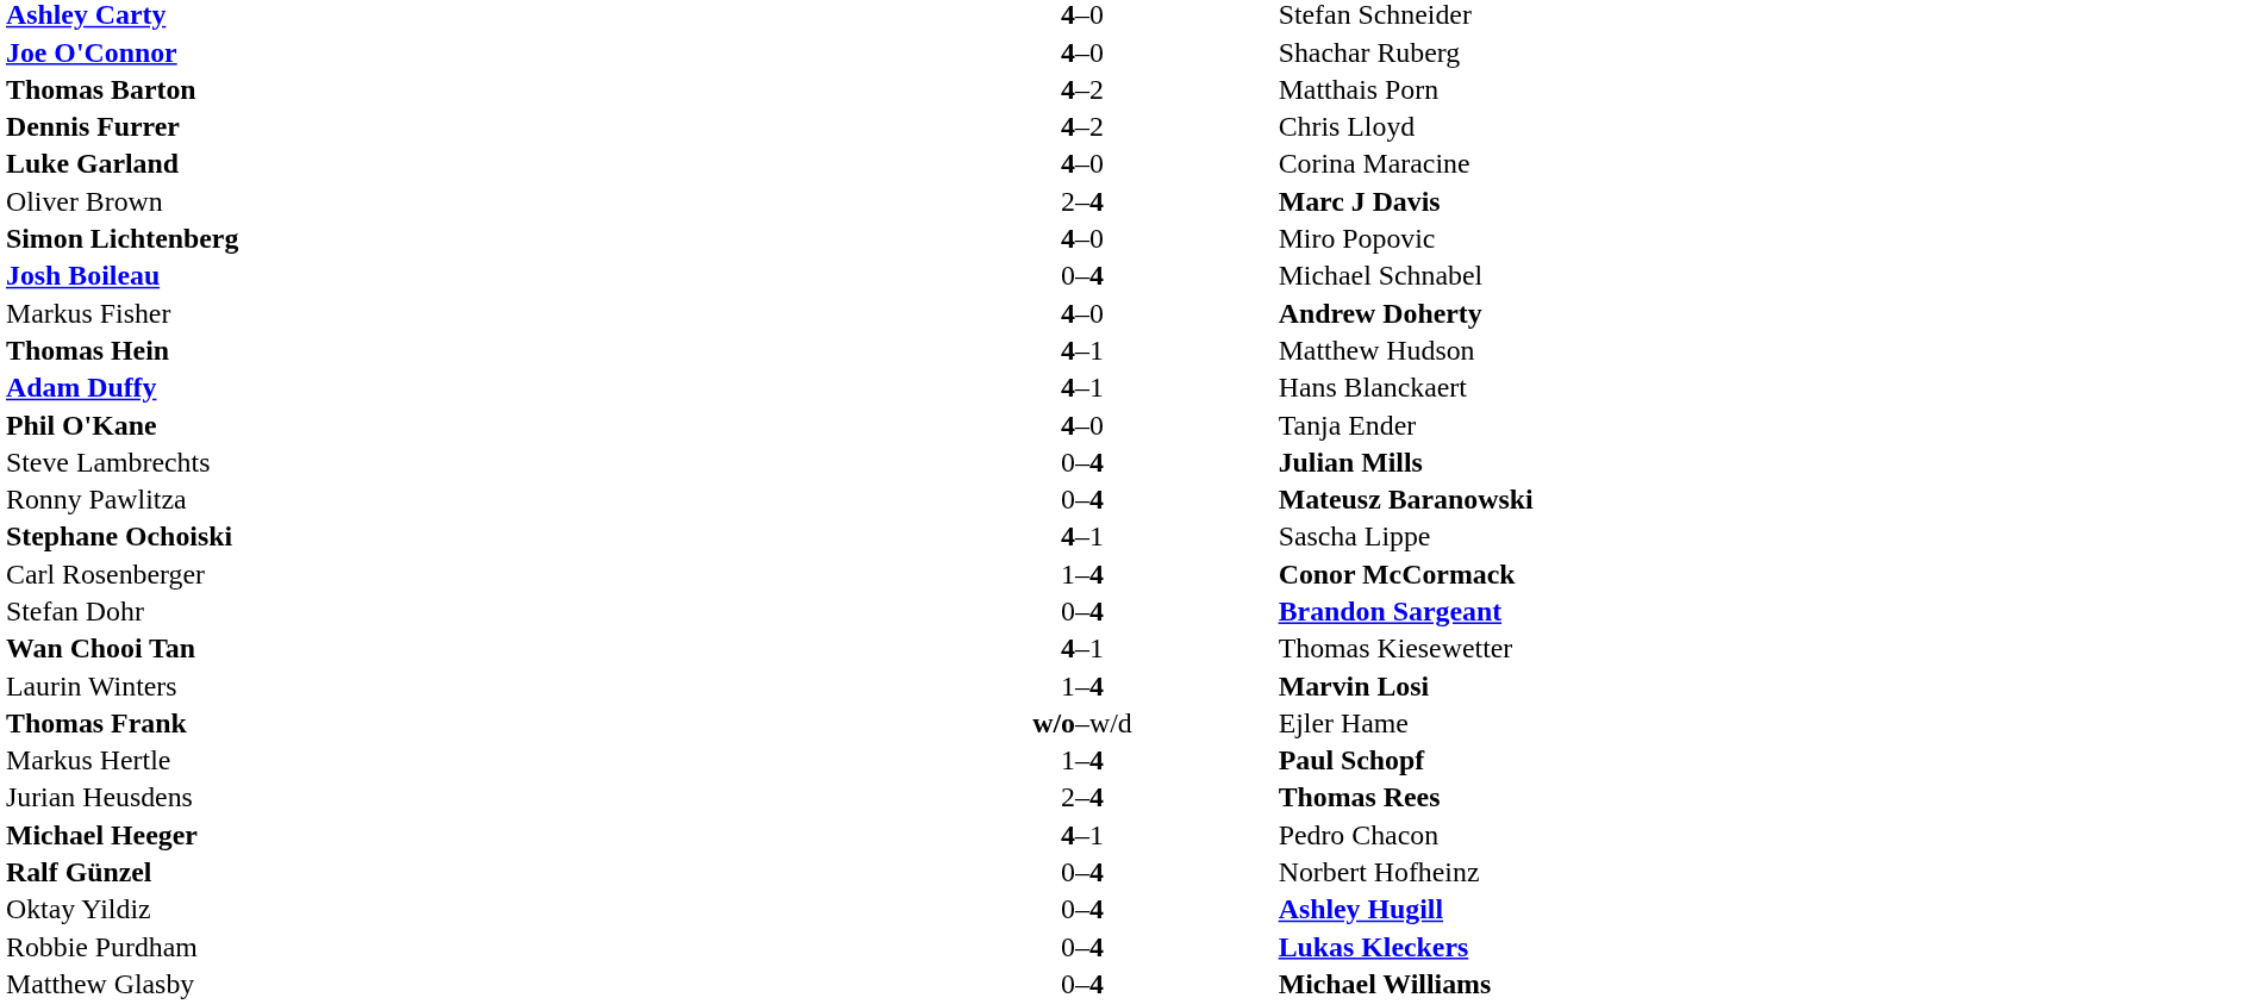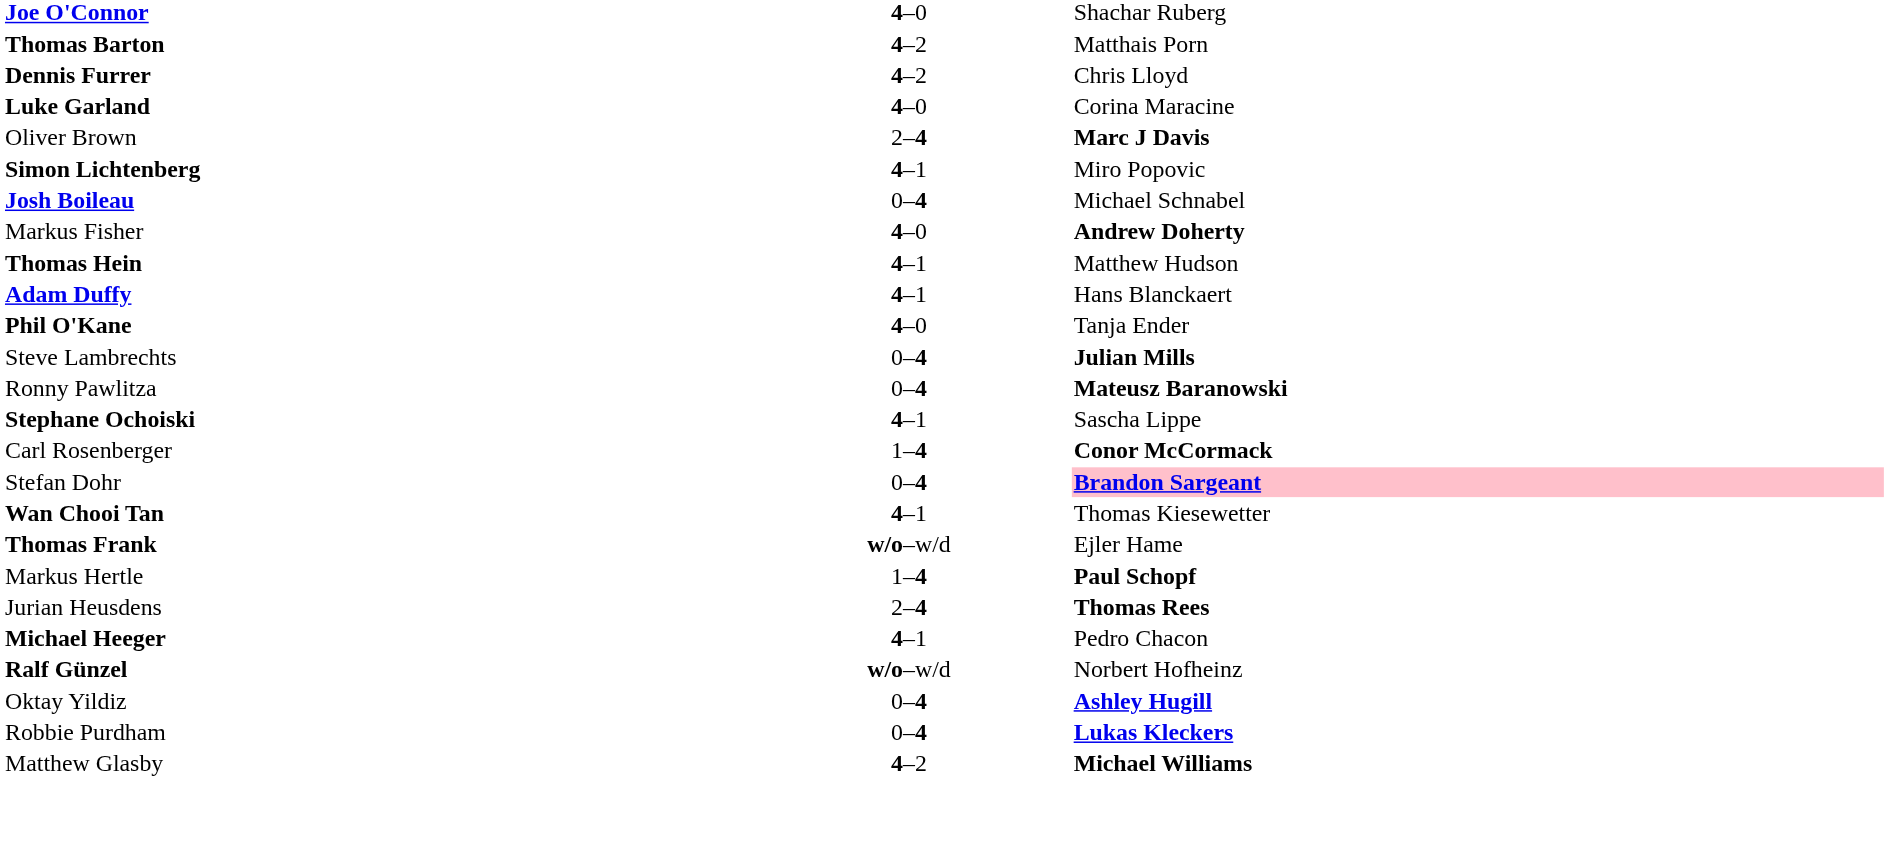 <table width="100%" cellspacing="1">
 <tr>
 <th width45%></th>
 <th width10%></th>
 <th width45%></th>
-</tr>
-<tr>
-<td> <strong><a href='#'>Ashley Carty</a></strong></td>
-<td align="center"><strong>4</strong>–0</td>
-<td> Stefan Schneider</td>
 </tr>
 <tr>
 <td> <strong><a href='#'>Joe O'Connor</a></strong></td>
 <td align="center"><strong>4</strong>–0</td>
 <td> Shachar Ruberg</td>
 </tr>
 <tr>
 <td> <strong>Thomas Barton</strong></td>
 <td align="center"><strong>4</strong>–2</td>
 <td> Matthais Porn</td>
 </tr>
 <tr>
 <td> <strong>Dennis Furrer</strong></td>
 <td align="center"><strong>4</strong>–2</td>
 <td> Chris Lloyd</td>
 </tr>
 <tr>
 <td> <strong>Luke Garland</strong></td>
 <td align="center"><strong>4</strong>–0</td>
 <td> Corina Maracine</td>
 </tr>
 <tr>
 <td> Oliver Brown</td>
 <td align="center">2–<strong>4</strong></td>
 <td> <strong>Marc J Davis</strong></td>
 </tr>
 <tr>
 <td> <strong>Simon Lichtenberg</strong></td>
-<td align="center"><strong>4</strong>–0</td>
+<td align="center"><strong>4</strong>–1</td>
 <td> Miro Popovic</td>
 </tr>
 <tr>
 <td> <strong><a href='#'>Josh Boileau</a></strong></td>
 <td align="center">0–<strong>4</strong></td>
 <td> Michael Schnabel</td>
 </tr>
 <tr>
 <td> Markus Fisher</td>
 <td align="center"><strong>4</strong>–0</td>
 <td> <strong>Andrew Doherty</strong></td>
 </tr>
 <tr>
 <td> <strong>Thomas Hein</strong></td>
 <td align="center"><strong>4</strong>–1</td>
 <td> Matthew Hudson</td>
 </tr>
 <tr>
 <td> <strong><a href='#'>Adam Duffy</a></strong></td>
 <td align="center"><strong>4</strong>–1</td>
 <td> Hans Blanckaert</td>
 </tr>
 <tr>
 <td> <strong>Phil O'Kane</strong></td>
 <td align="center"><strong>4</strong>–0</td>
 <td> Tanja Ender</td>
 </tr>
 <tr>
 <td> Steve Lambrechts</td>
 <td align="center">0–<strong>4</strong></td>
 <td> <strong>Julian Mills</strong></td>
 </tr>
 <tr>
 <td> Ronny Pawlitza</td>
 <td align="center">0–<strong>4</strong></td>
 <td> <strong>Mateusz Baranowski</strong></td>
 </tr>
 <tr>
 <td> <strong>Stephane Ochoiski</strong></td>
 <td align="center"><strong>4</strong>–1</td>
 <td> Sascha Lippe</td>
 </tr>
 <tr>
 <td> Carl Rosenberger</td>
 <td align="center">1–<strong>4</strong></td>
 <td> <strong>Conor McCormack</strong></td>
 </tr>
 <tr>
 <td> Stefan Dohr</td>
 <td align="center">0–<strong>4</strong></td>
-<td> <strong><a href='#'>Brandon Sargeant</a></strong></td>
+<td style="background: pink;"> <strong><a href='#'>Brandon Sargeant</a></strong></td>
 </tr>
 <tr>
 <td> <strong>Wan Chooi Tan</strong></td>
 <td align="center"><strong>4</strong>–1</td>
 <td> Thomas Kiesewetter</td>
-</tr>
-<tr>
-<td> Laurin Winters</td>
-<td align="center">1–<strong>4</strong></td>
-<td> <strong>Marvin Losi</strong></td>
 </tr>
 <tr>
 <td> <strong>Thomas Frank</strong></td>
 <td align="center"><strong>w/o</strong>–w/d</td>
 <td> Ejler Hame</td>
 </tr>
 <tr>
 <td> Markus Hertle</td>
 <td align="center">1–<strong>4</strong></td>
 <td> <strong>Paul Schopf</strong></td>
 </tr>
 <tr>
 <td> Jurian Heusdens</td>
 <td align="center">2–<strong>4</strong></td>
 <td> <strong>Thomas Rees</strong></td>
 </tr>
 <tr>
 <td> <strong>Michael Heeger</strong></td>
 <td align="center"><strong>4</strong>–1</td>
 <td> Pedro Chacon</td>
 </tr>
 <tr>
 <td> <strong>Ralf Günzel</strong></td>
-<td align="center">0–<strong>4</strong></td>
+<td align="center"><strong>w/o</strong>–w/d</td>
 <td> Norbert Hofheinz</td>
 </tr>
 <tr>
 <td> Oktay Yildiz</td>
 <td align="center">0–<strong>4</strong></td>
 <td> <strong><a href='#'>Ashley Hugill</a></strong></td>
 </tr>
 <tr>
 <td> Robbie Purdham</td>
 <td align="center">0–<strong>4</strong></td>
 <td> <strong><a href='#'>Lukas Kleckers</a></strong></td>
 </tr>
 <tr>
 <td> Matthew Glasby</td>
-<td align="center">0–<strong>4</strong></td>
+<td align="center"><strong>4</strong>–2</td>
 <td> <strong>Michael Williams</strong></td>
 </tr>
 </table>
